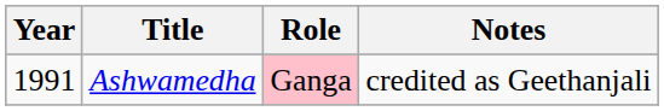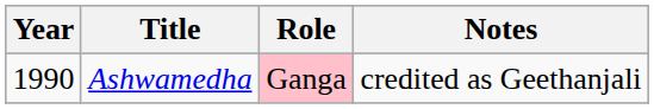 <table class="wikitable sortable">
 <tr>
 <th scope="col">Year</th>
 <th scope="col">Title</th>
 <th scope="col">Role</th>
 <th scope="col" class="unsortable">Notes</th>
 </tr>
 <tr>
-<td>1991</td>
+<td>1990</td>
 <td><em><a href='#'>Ashwamedha</a></em></td>
 <td style="background: pink;">Ganga</td>
 <td>credited as Geethanjali</td>
 </tr>
 </table>
